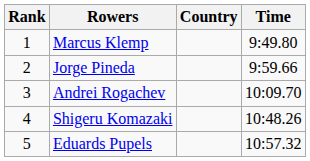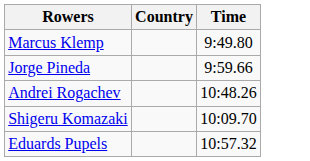 <table class="wikitable" style="text-align:center">
 <tr>
-<th>Rank</th>
 <th>Rowers</th>
 <th>Country</th>
 <th>Time</th>
 </tr>
 <tr>
-<td>1</td>
 <td align="left"><a href='#'>Marcus Klemp</a></td>
 <td align="left"></td>
 <td>9:49.80</td>
 </tr>
 <tr>
-<td>2</td>
 <td align="left"><a href='#'>Jorge Pineda</a></td>
 <td align="left"></td>
 <td>9:59.66</td>
 </tr>
 <tr>
-<td>3</td>
 <td align="left"><a href='#'>Andrei Rogachev</a></td>
+<td align="left"></td>
+<td>10:48.26</td>
+</tr>
+<tr>
+<td align="left"><a href='#'>Shigeru Komazaki</a></td>
 <td align="left"></td>
 <td>10:09.70</td>
 </tr>
 <tr>
-<td>4</td>
-<td align="left"><a href='#'>Shigeru Komazaki</a></td>
-<td align="left"></td>
-<td>10:48.26</td>
-</tr>
-<tr>
-<td>5</td>
 <td align="left"><a href='#'>Eduards Pupels</a></td>
 <td align="left"></td>
 <td>10:57.32</td>
 </tr>
 </table>
